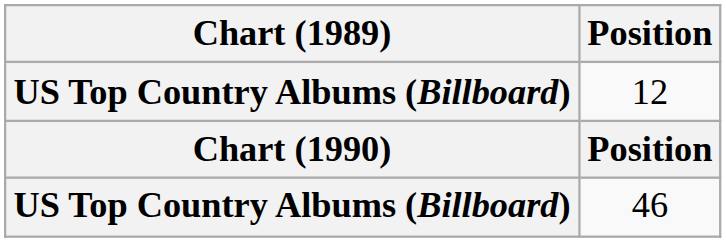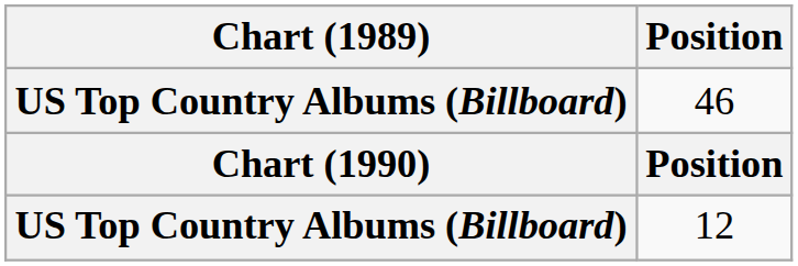 <table class="wikitable plainrowheaders" style="text-align:center">
 <tr>
 <th scope="col">Chart (1989)</th>
 <th scope="col">Position</th>
 </tr>
 <tr>
 <th scope="row">US Top Country Albums (<em>Billboard</em>)</th>
-<td>12</td>
+<td>46</td>
 </tr>
 <tr>
 <th scope="col">Chart (1990)</th>
 <th scope="col">Position</th>
 </tr>
 <tr>
 <th scope="row">US Top Country Albums (<em>Billboard</em>)</th>
-<td>46</td>
+<td>12</td>
 </tr>
 </table>
